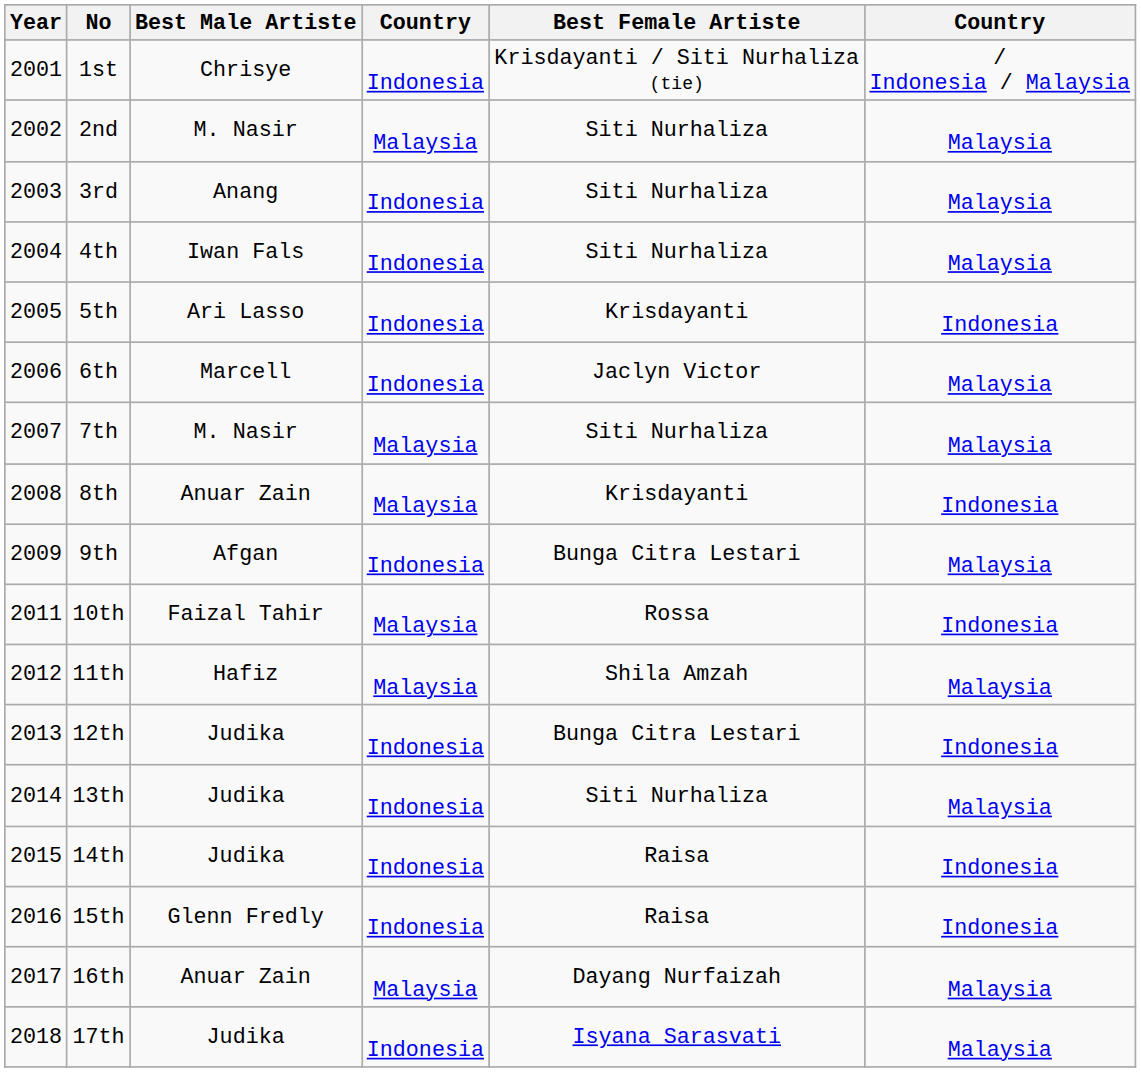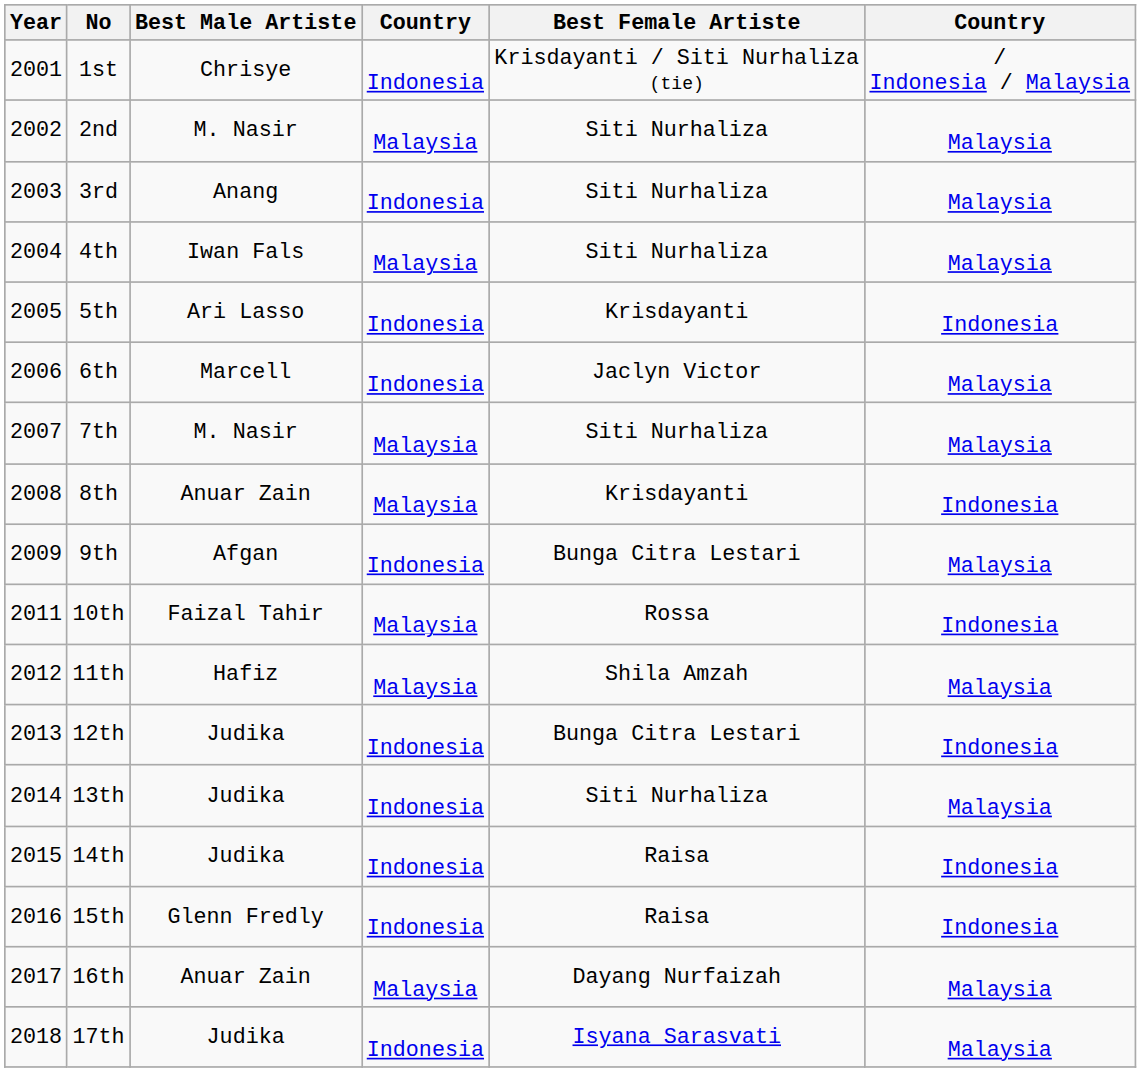 <table class="wikitable" style="text-align:center">
 <tr>
 <th>Year</th>
 <th>No</th>
 <th>Best Male Artiste</th>
 <th>Country</th>
 <th>Best Female Artiste</th>
 <th>Country</th>
 </tr>
 <tr>
 <td>2001</td>
 <td>1st</td>
 <td>Chrisye</td>
 <td> <br> <a href='#'>Indonesia</a></td>
 <td>Krisdayanti / Siti Nurhaliza <br><small>(tie)</small></td>
 <td> /  <br> <a href='#'>Indonesia</a> / <a href='#'>Malaysia</a></td>
 </tr>
 <tr>
 <td>2002</td>
 <td>2nd</td>
 <td>M. Nasir</td>
 <td> <br> <a href='#'>Malaysia</a></td>
 <td>Siti Nurhaliza</td>
 <td> <br> <a href='#'>Malaysia</a></td>
 </tr>
 <tr>
 <td>2003</td>
 <td>3rd</td>
 <td>Anang</td>
 <td> <br> <a href='#'>Indonesia</a></td>
 <td>Siti Nurhaliza</td>
 <td> <br> <a href='#'>Malaysia</a></td>
 </tr>
 <tr>
 <td>2004</td>
 <td>4th</td>
 <td>Iwan Fals</td>
-<td> <br> <a href='#'>Indonesia</a></td>
+<td> <br> <a href='#'>Malaysia</a></td>
 <td>Siti Nurhaliza</td>
 <td> <br> <a href='#'>Malaysia</a></td>
 </tr>
 <tr>
 <td>2005</td>
 <td>5th</td>
 <td>Ari Lasso</td>
 <td> <br> <a href='#'>Indonesia</a></td>
 <td>Krisdayanti</td>
 <td> <br> <a href='#'>Indonesia</a></td>
 </tr>
 <tr>
 <td>2006</td>
 <td>6th</td>
 <td>Marcell</td>
 <td> <br> <a href='#'>Indonesia</a></td>
 <td>Jaclyn Victor</td>
 <td> <br> <a href='#'>Malaysia</a></td>
 </tr>
 <tr>
 <td>2007</td>
 <td>7th</td>
 <td>M. Nasir</td>
 <td> <br> <a href='#'>Malaysia</a></td>
 <td>Siti Nurhaliza</td>
 <td> <br> <a href='#'>Malaysia</a></td>
 </tr>
 <tr>
 <td>2008</td>
 <td>8th</td>
 <td>Anuar Zain</td>
 <td> <br> <a href='#'>Malaysia</a></td>
 <td>Krisdayanti</td>
 <td> <br> <a href='#'>Indonesia</a></td>
 </tr>
 <tr>
 <td>2009</td>
 <td>9th</td>
 <td>Afgan</td>
 <td> <br> <a href='#'>Indonesia</a></td>
 <td>Bunga Citra Lestari</td>
 <td> <br> <a href='#'>Malaysia</a></td>
 </tr>
 <tr>
 <td>2011</td>
 <td>10th</td>
 <td>Faizal Tahir</td>
 <td> <br> <a href='#'>Malaysia</a></td>
 <td>Rossa</td>
 <td> <br> <a href='#'>Indonesia</a></td>
 </tr>
 <tr>
 <td>2012</td>
 <td>11th</td>
 <td>Hafiz</td>
 <td> <br> <a href='#'>Malaysia</a></td>
 <td>Shila Amzah</td>
 <td> <br> <a href='#'>Malaysia</a></td>
 </tr>
 <tr>
 <td>2013</td>
 <td>12th</td>
 <td>Judika</td>
 <td> <br> <a href='#'>Indonesia</a></td>
 <td>Bunga Citra Lestari</td>
 <td> <br> <a href='#'>Indonesia</a></td>
 </tr>
 <tr>
 <td>2014</td>
 <td>13th</td>
 <td>Judika</td>
 <td> <br> <a href='#'>Indonesia</a></td>
 <td>Siti Nurhaliza</td>
 <td> <br> <a href='#'>Malaysia</a></td>
 </tr>
 <tr>
 <td>2015</td>
 <td>14th</td>
 <td>Judika</td>
 <td> <br> <a href='#'>Indonesia</a></td>
 <td>Raisa</td>
 <td> <br> <a href='#'>Indonesia</a></td>
 </tr>
 <tr>
 <td>2016</td>
 <td>15th</td>
 <td>Glenn Fredly</td>
 <td> <br> <a href='#'>Indonesia</a></td>
 <td>Raisa</td>
 <td> <br> <a href='#'>Indonesia</a></td>
 </tr>
 <tr>
 <td>2017</td>
 <td>16th</td>
 <td>Anuar Zain</td>
 <td> <br> <a href='#'>Malaysia</a></td>
 <td>Dayang Nurfaizah</td>
 <td> <br> <a href='#'>Malaysia</a></td>
 </tr>
 <tr>
 <td>2018</td>
 <td>17th</td>
 <td>Judika</td>
 <td> <br> <a href='#'>Indonesia</a></td>
 <td><a href='#'>Isyana Sarasvati</a></td>
 <td> <br> <a href='#'>Malaysia</a></td>
 </tr>
 </table>
